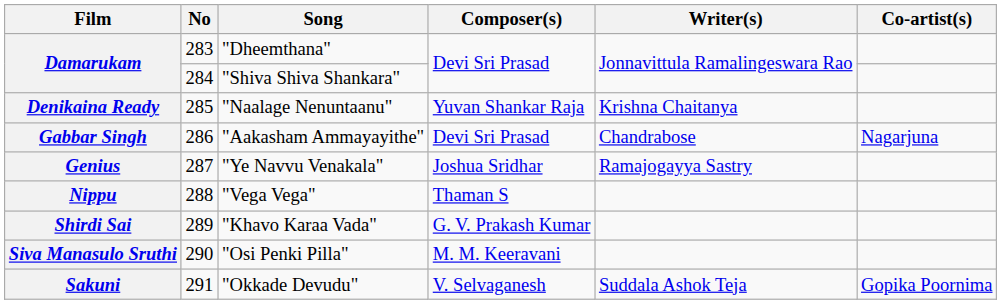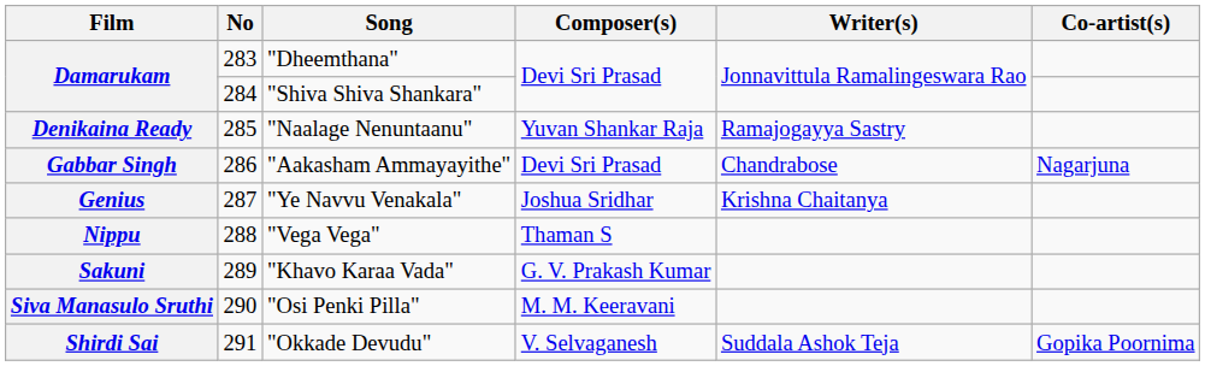 <table class="wikitable">
 <tr>
 <th>Film</th>
 <th>No</th>
 <th>Song</th>
 <th>Composer(s)</th>
 <th>Writer(s)</th>
 <th>Co-artist(s)</th>
 </tr>
 <tr>
 <th rowspan="2"><em><a href='#'>Damarukam</a></em></th>
 <td>283</td>
 <td>"Dheemthana"</td>
 <td rowspan="2"><a href='#'>Devi Sri Prasad</a></td>
 <td rowspan="2"><a href='#'>Jonnavittula Ramalingeswara Rao</a></td>
 <td></td>
 </tr>
 <tr>
 <td>284</td>
 <td>"Shiva Shiva Shankara"</td>
 <td></td>
 </tr>
 <tr>
 <th><em><a href='#'>Denikaina Ready</a></em></th>
 <td>285</td>
 <td>"Naalage Nenuntaanu"</td>
 <td><a href='#'>Yuvan Shankar Raja</a></td>
-<td><a href='#'>Krishna Chaitanya</a></td>
+<td><a href='#'>Ramajogayya Sastry</a></td>
 <td></td>
 </tr>
 <tr>
 <th><a href='#'><em>Gabbar Singh</em></a></th>
 <td>286</td>
 <td>"Aakasham Ammayayithe"</td>
 <td><a href='#'>Devi Sri Prasad</a></td>
 <td><a href='#'>Chandrabose</a></td>
 <td><a href='#'>Nagarjuna</a></td>
 </tr>
 <tr>
 <th><em><a href='#'>Genius</a></em></th>
 <td>287</td>
 <td>"Ye Navvu Venakala"</td>
 <td><a href='#'>Joshua Sridhar</a></td>
-<td><a href='#'>Ramajogayya Sastry</a></td>
+<td><a href='#'>Krishna Chaitanya</a></td>
 <td></td>
 </tr>
 <tr>
 <th><em><a href='#'>Nippu</a></em></th>
 <td>288</td>
 <td>"Vega Vega"</td>
 <td><a href='#'>Thaman S</a></td>
 <td></td>
 <td></td>
 </tr>
 <tr>
-<th><em><a href='#'>Shirdi Sai</a></em></th>
+<th><em><a href='#'>Sakuni</a></em></th>
 <td>289</td>
 <td>"Khavo Karaa Vada"</td>
 <td><a href='#'>G. V. Prakash Kumar</a></td>
 <td></td>
 <td></td>
 </tr>
 <tr>
 <th><em><a href='#'>Siva Manasulo Sruthi</a></em></th>
 <td>290</td>
 <td>"Osi Penki Pilla"</td>
 <td><a href='#'>M. M. Keeravani</a></td>
 <td></td>
 <td></td>
 </tr>
 <tr>
-<th><em><a href='#'>Sakuni</a></em></th>
+<th><em><a href='#'>Shirdi Sai</a></em></th>
 <td>291</td>
 <td>"Okkade Devudu"</td>
 <td><a href='#'>V. Selvaganesh</a></td>
 <td><a href='#'>Suddala Ashok Teja</a></td>
 <td><a href='#'>Gopika Poornima</a></td>
 </tr>
 </table>
